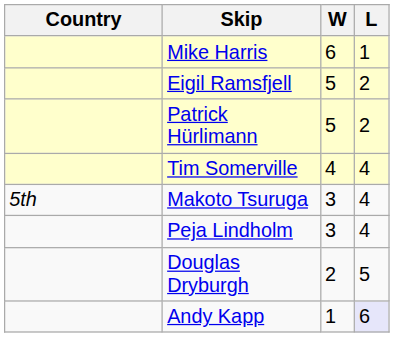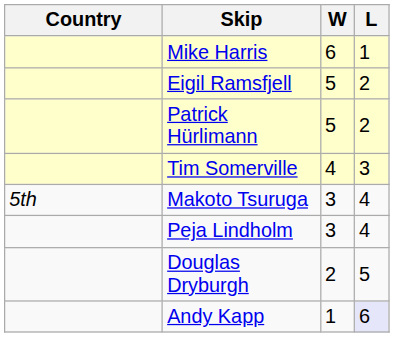 <table class="wikitable">
 <tr>
 <th bgcolor="#efefef" width="120">Country</th>
 <th bgcolor="#efefef" width="120">Skip</th>
 <th bgcolor="#efefef" width="20">W</th>
 <th bgcolor="#efefef" width="20">L</th>
 </tr>
 <tr bgcolor="#ffffcc">
 <td></td>
 <td><a href='#'>Mike Harris</a></td>
 <td>6</td>
 <td>1</td>
 </tr>
 <tr bgcolor="#ffffcc">
 <td></td>
 <td><a href='#'>Eigil Ramsfjell</a></td>
 <td>5</td>
 <td>2</td>
 </tr>
 <tr bgcolor="#ffffcc">
 <td></td>
 <td><a href='#'>Patrick Hürlimann</a></td>
 <td>5</td>
 <td>2</td>
 </tr>
 <tr bgcolor="#ffffcc">
 <td></td>
 <td><a href='#'>Tim Somerville</a></td>
 <td>4</td>
-<td>4</td>
+<td>3</td>
 </tr>
 <tr>
 <td> <em>5th</em></td>
 <td><a href='#'>Makoto Tsuruga</a></td>
 <td>3</td>
 <td>4</td>
 </tr>
 <tr>
 <td></td>
 <td><a href='#'>Peja Lindholm</a></td>
 <td>3</td>
 <td>4</td>
 </tr>
 <tr>
 <td></td>
 <td><a href='#'>Douglas Dryburgh</a></td>
 <td>2</td>
 <td>5</td>
 </tr>
 <tr>
 <td></td>
 <td><a href='#'>Andy Kapp</a></td>
 <td>1</td>
 <td style="background: lavender;">6</td>
 </tr>
 </table>
